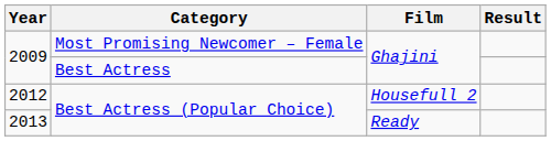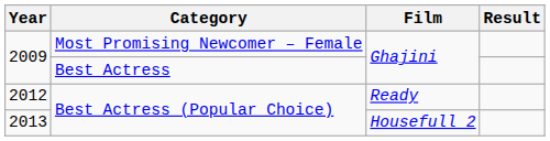 <table class="wikitable sortable">
 <tr>
 <th>Year</th>
 <th>Category</th>
 <th>Film</th>
 <th>Result</th>
 </tr>
 <tr>
 <td rowspan="2">2009</td>
 <td><a href='#'>Most Promising Newcomer – Female</a></td>
 <td rowspan="2"><em><a href='#'>Ghajini</a></em></td>
 <td></td>
 </tr>
 <tr>
 <td><a href='#'>Best Actress</a></td>
 <td></td>
 </tr>
 <tr>
 <td>2012</td>
 <td rowspan="2"><a href='#'>Best Actress (Popular Choice)</a></td>
-<td><em><a href='#'>Housefull 2</a></em></td>
+<td><em><a href='#'>Ready</a></em></td>
 <td></td>
 </tr>
 <tr>
 <td>2013</td>
-<td><em><a href='#'>Ready</a></em></td>
+<td><em><a href='#'>Housefull 2</a></em></td>
 <td></td>
 </tr>
 </table>
